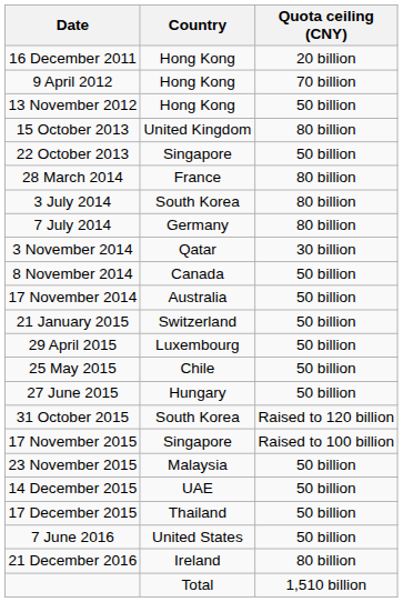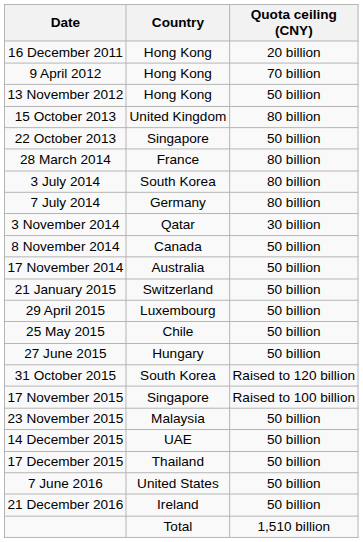 <table class="wikitable" style="text-align:center;">
 <tr>
 <th>Date</th>
 <th>Country</th>
 <th>Quota ceiling <br>(CNY)</th>
 </tr>
 <tr>
 <td>16 December 2011</td>
 <td>Hong Kong</td>
 <td>20 billion</td>
 </tr>
 <tr>
 <td>9 April 2012</td>
 <td>Hong Kong</td>
 <td>70 billion</td>
 </tr>
 <tr>
 <td>13 November 2012</td>
 <td>Hong Kong</td>
 <td>50 billion</td>
 </tr>
 <tr>
 <td>15 October 2013</td>
 <td>United Kingdom</td>
 <td>80 billion</td>
 </tr>
 <tr>
 <td>22 October 2013</td>
 <td>Singapore</td>
 <td>50 billion</td>
 </tr>
 <tr>
 <td>28 March 2014</td>
 <td>France</td>
 <td>80 billion</td>
 </tr>
 <tr>
 <td>3 July 2014</td>
 <td>South Korea</td>
 <td>80 billion</td>
 </tr>
 <tr>
 <td>7 July 2014</td>
 <td>Germany</td>
 <td>80 billion</td>
 </tr>
 <tr>
 <td>3 November 2014</td>
 <td>Qatar</td>
 <td>30 billion</td>
 </tr>
 <tr>
 <td>8 November 2014</td>
 <td>Canada</td>
 <td>50 billion</td>
 </tr>
 <tr>
 <td>17 November 2014</td>
 <td>Australia</td>
 <td>50 billion</td>
 </tr>
 <tr>
 <td>21 January 2015</td>
 <td>Switzerland</td>
 <td>50 billion</td>
 </tr>
 <tr>
 <td>29 April 2015</td>
 <td>Luxembourg</td>
 <td>50 billion</td>
 </tr>
 <tr>
 <td>25 May 2015</td>
 <td>Chile</td>
 <td>50 billion</td>
 </tr>
 <tr>
 <td>27 June 2015</td>
 <td>Hungary</td>
 <td>50 billion</td>
 </tr>
 <tr>
 <td>31 October 2015</td>
 <td>South Korea</td>
 <td>Raised to 120 billion</td>
 </tr>
 <tr>
 <td>17 November 2015</td>
 <td>Singapore</td>
 <td>Raised to 100 billion</td>
 </tr>
 <tr>
 <td>23 November 2015</td>
 <td>Malaysia</td>
 <td>50 billion</td>
 </tr>
 <tr>
 <td>14 December 2015</td>
 <td>UAE</td>
 <td>50 billion</td>
 </tr>
 <tr>
 <td>17 December 2015</td>
 <td>Thailand</td>
 <td>50 billion</td>
 </tr>
 <tr>
 <td>7 June 2016</td>
 <td>United States</td>
 <td>50 billion</td>
 </tr>
 <tr>
 <td>21 December 2016</td>
 <td>Ireland</td>
-<td>80 billion</td>
+<td>50 billion</td>
 </tr>
 <tr>
 <td></td>
 <td>Total</td>
 <td>1,510 billion</td>
 </tr>
 </table>
